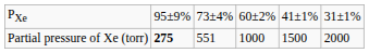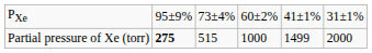 <table class="wikitable">
 <tr>
 <td>P<sub>Xe</sub></td>
 <td>95±9%</td>
 <td>73±4%</td>
 <td>60±2%</td>
 <td>41±1%</td>
 <td>31±1%</td>
 </tr>
 <tr>
 <td>Partial pressure of Xe (torr)</td>
 <td><strong>275</strong></td>
-<td>551</td>
+<td>515</td>
 <td>1000</td>
-<td>1500</td>
+<td>1499</td>
 <td>2000</td>
 </tr>
 </table>
